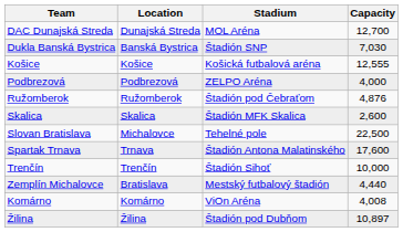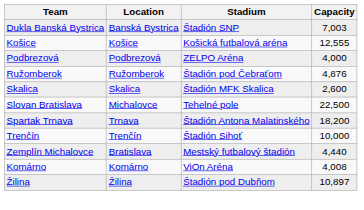 <table class="wikitable sortable">
 <tr>
 <th>Team</th>
 <th>Location</th>
 <th>Stadium</th>
 <th>Capacity</th>
 </tr>
-<tr>
-<td><a href='#'>DAC Dunajská Streda</a></td>
-<td><a href='#'>Dunajská Streda</a></td>
-<td><a href='#'>MOL Aréna</a></td>
-<td align="center">12,700</td>
-</tr>
 <tr bgcolor="EEEEEE">
 <td><a href='#'>Dukla Banská Bystrica</a></td>
 <td><a href='#'>Banská Bystrica</a></td>
 <td><a href='#'>Štadión SNP</a></td>
-<td align="center">7,030</td>
+<td align="center">7,003</td>
 </tr>
 <tr>
 <td><a href='#'>Košice</a></td>
 <td><a href='#'>Košice</a></td>
 <td><a href='#'>Košická futbalová aréna</a></td>
 <td align="center">12,555</td>
 </tr>
 <tr bgcolor="EEEEEE">
 <td><a href='#'>Podbrezová</a></td>
 <td><a href='#'>Podbrezová</a></td>
 <td><a href='#'>ZELPO Aréna</a></td>
 <td align="center">4,000</td>
 </tr>
 <tr>
 <td><a href='#'>Ružomberok</a></td>
 <td><a href='#'>Ružomberok</a></td>
 <td><a href='#'>Štadión pod Čebraťom</a></td>
 <td align="center">4,876</td>
 </tr>
 <tr bgcolor="EEEEEE">
 <td><a href='#'>Skalica</a></td>
 <td><a href='#'>Skalica</a></td>
 <td><a href='#'>Štadión MFK Skalica</a></td>
 <td align="center">2,600</td>
 </tr>
 <tr>
 <td><a href='#'>Slovan Bratislava</a></td>
 <td><a href='#'>Michalovce</a></td>
 <td><a href='#'>Tehelné pole</a></td>
 <td align="center">22,500</td>
 </tr>
 <tr bgcolor="EEEEEE">
 <td><a href='#'>Spartak Trnava</a></td>
 <td><a href='#'>Trnava</a></td>
 <td><a href='#'>Štadión Antona Malatinského</a></td>
-<td align="center">17,600</td>
+<td align="center">18,200</td>
 </tr>
 <tr>
 <td><a href='#'>Trenčín</a></td>
 <td><a href='#'>Trenčín</a></td>
 <td><a href='#'>Štadión Sihoť</a></td>
 <td align="center">10,000</td>
 </tr>
 <tr bgcolor="EEEEEE">
 <td><a href='#'>Zemplín Michalovce</a></td>
 <td><a href='#'>Bratislava</a></td>
 <td><a href='#'>Mestský futbalový štadión</a></td>
 <td align="center">4,440</td>
 </tr>
 <tr>
 <td><a href='#'>Komárno</a></td>
 <td><a href='#'>Komárno</a></td>
 <td><a href='#'>ViOn Aréna</a></td>
 <td align="center">4,008</td>
 </tr>
 <tr bgcolor="EEEEEE">
 <td><a href='#'>Žilina</a></td>
 <td><a href='#'>Žilina</a></td>
 <td><a href='#'>Štadión pod Dubňom</a></td>
 <td align="center">10,897</td>
 </tr>
 </table>
